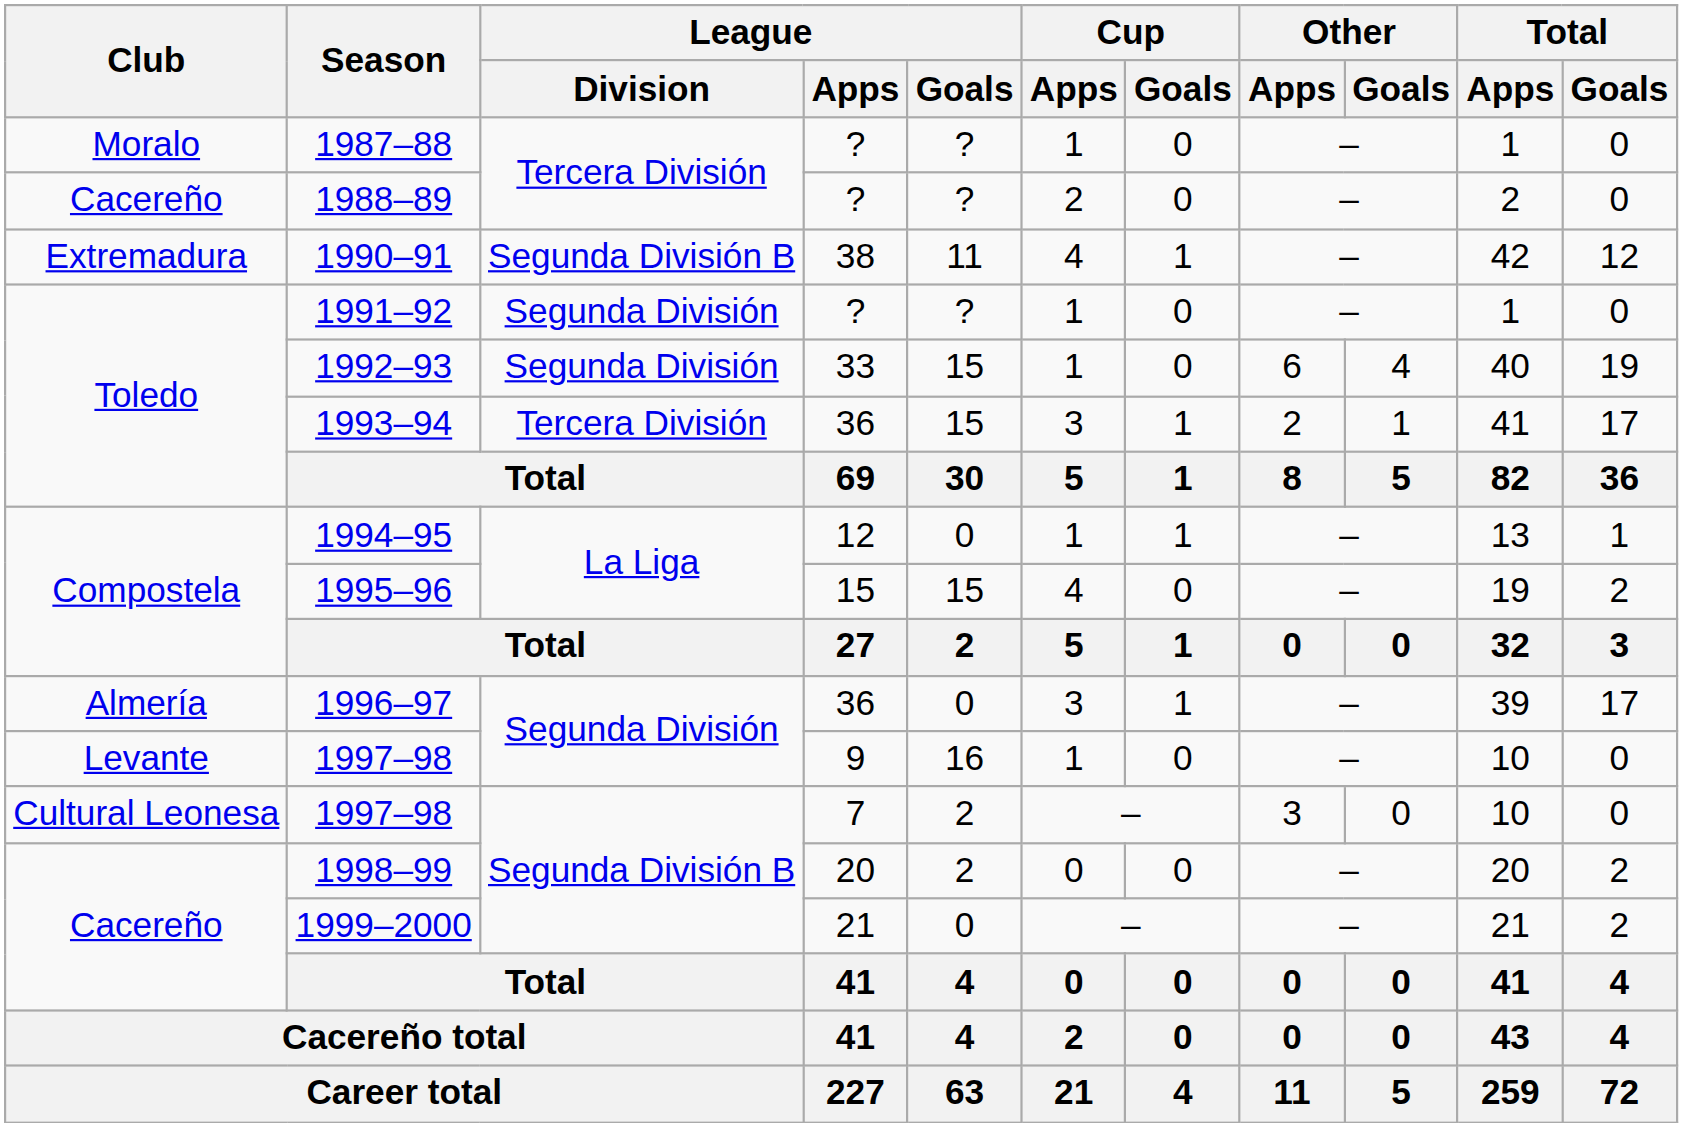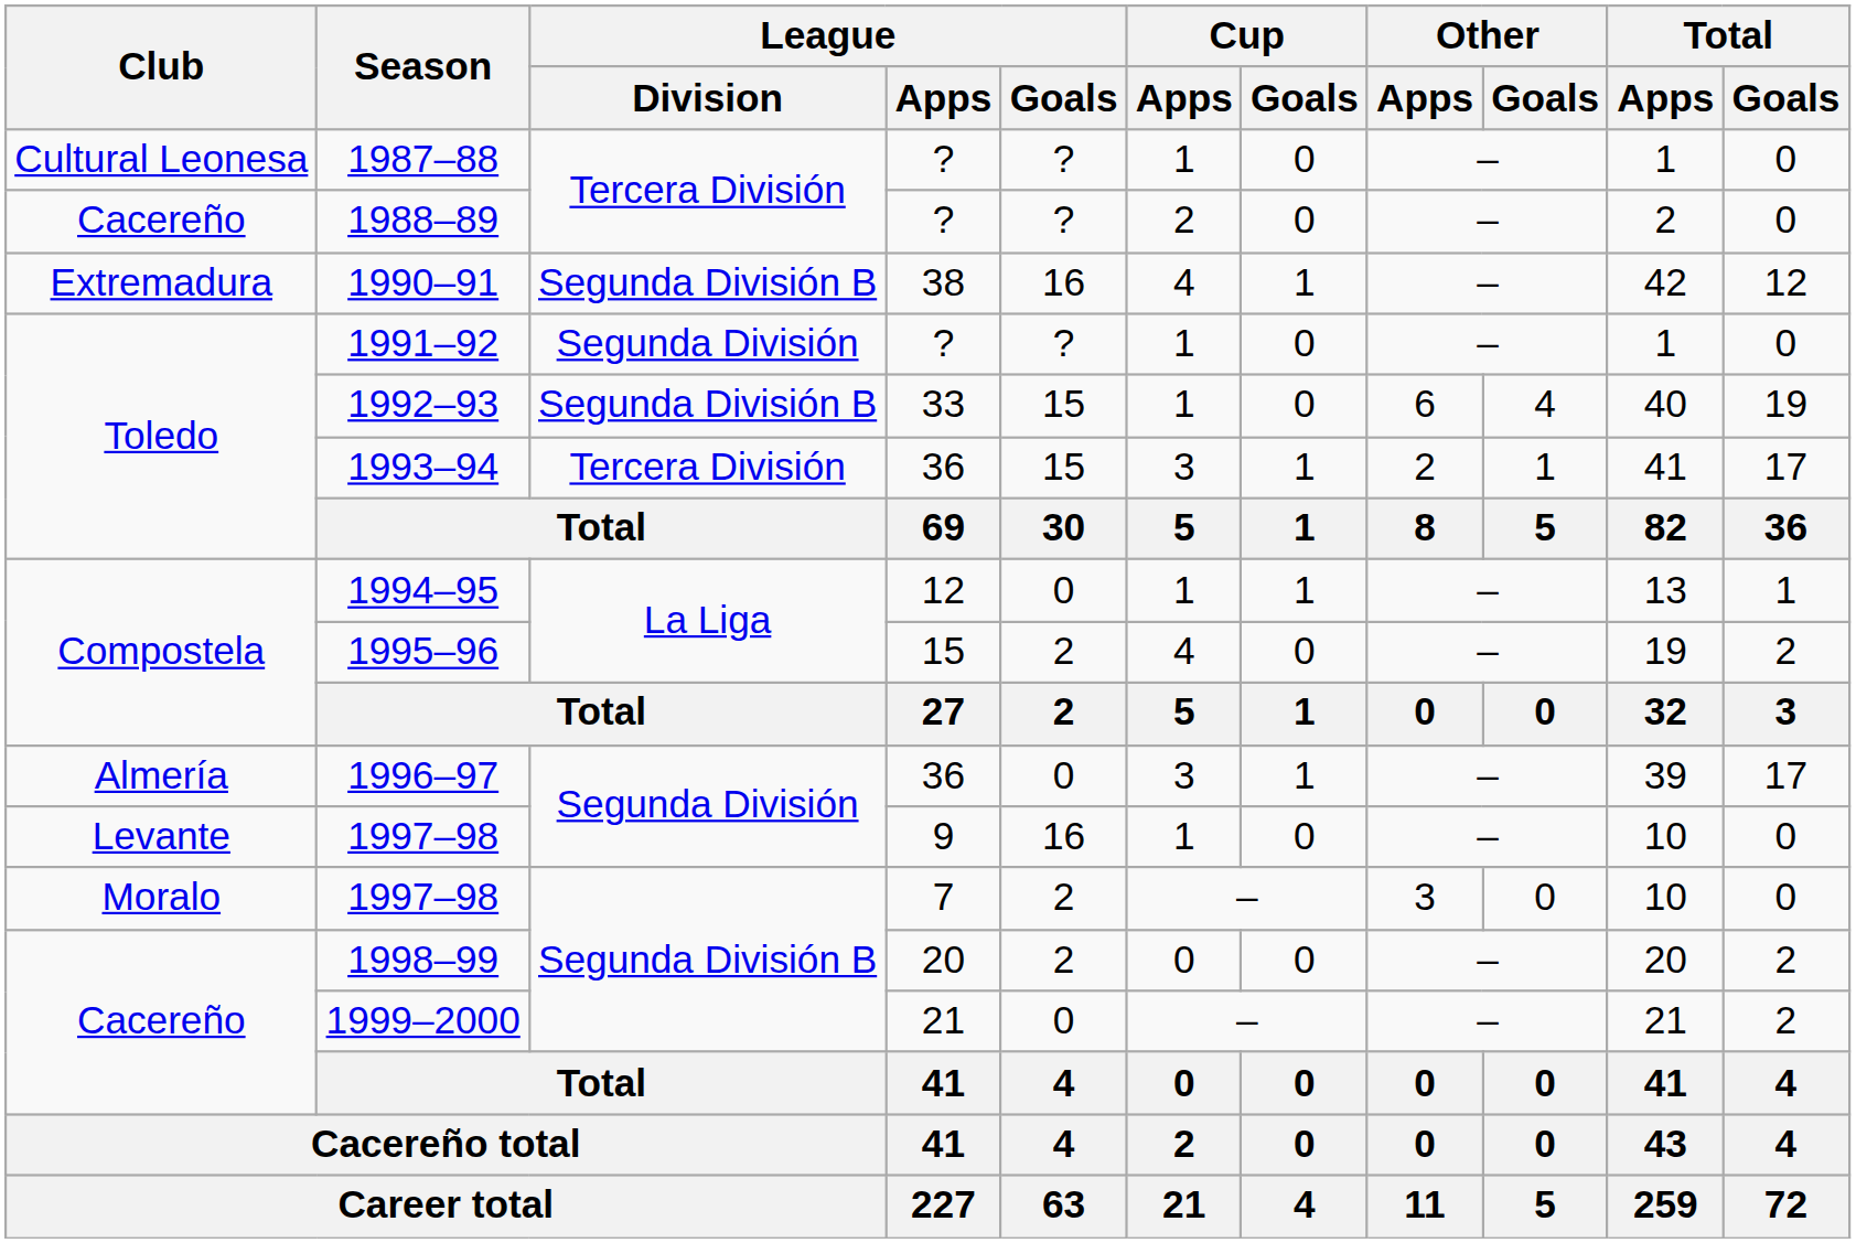 <table class="wikitable" style="text-align: center;">
 <tr>
 <th rowspan="2">Club</th>
 <th rowspan="2">Season</th>
 <th colspan="3">League</th>
 <th colspan="2">Cup</th>
 <th colspan="2">Other</th>
 <th colspan="2">Total</th>
 </tr>
 <tr>
 <th>Division</th>
 <th>Apps</th>
 <th>Goals</th>
 <th>Apps</th>
 <th>Goals</th>
 <th>Apps</th>
 <th>Goals</th>
 <th>Apps</th>
 <th>Goals</th>
 </tr>
 <tr>
-<td valign="center"><a href='#'>Moralo</a></td>
+<td valign="center"><a href='#'>Cultural Leonesa</a></td>
 <td><a href='#'>1987–88</a></td>
 <td rowspan="2"><a href='#'>Tercera División</a></td>
 <td>?</td>
 <td>?</td>
 <td>1</td>
 <td>0</td>
 <td colspan="2">–</td>
 <td>1</td>
 <td>0</td>
 </tr>
 <tr>
 <td valign="center"><a href='#'>Cacereño</a></td>
 <td><a href='#'>1988–89</a></td>
 <td>?</td>
 <td>?</td>
 <td>2</td>
 <td>0</td>
 <td colspan="2">–</td>
 <td>2</td>
 <td>0</td>
 </tr>
 <tr>
 <td valign="center"><a href='#'>Extremadura</a></td>
 <td><a href='#'>1990–91</a></td>
 <td><a href='#'>Segunda División B</a></td>
 <td>38</td>
-<td>11</td>
+<td>16</td>
 <td>4</td>
 <td>1</td>
 <td colspan="2">–</td>
 <td>42</td>
 <td>12</td>
 </tr>
 <tr>
 <td rowspan="4" valign="center"><a href='#'>Toledo</a></td>
 <td><a href='#'>1991–92</a></td>
 <td><a href='#'>Segunda División</a></td>
 <td>?</td>
 <td>?</td>
 <td>1</td>
 <td>0</td>
 <td colspan="2">–</td>
 <td>1</td>
 <td>0</td>
 </tr>
 <tr>
 <td><a href='#'>1992–93</a></td>
-<td><a href='#'>Segunda División</a></td>
+<td><a href='#'>Segunda División B</a></td>
 <td>33</td>
 <td>15</td>
 <td>1</td>
 <td>0</td>
 <td>6</td>
 <td>4</td>
 <td>40</td>
 <td>19</td>
 </tr>
 <tr>
 <td><a href='#'>1993–94</a></td>
 <td><a href='#'>Tercera División</a></td>
 <td>36</td>
 <td>15</td>
 <td>3</td>
 <td>1</td>
 <td>2</td>
 <td>1</td>
 <td>41</td>
 <td>17</td>
 </tr>
 <tr>
 <th colspan="2">Total</th>
 <th>69</th>
 <th>30</th>
 <th>5</th>
 <th>1</th>
 <th>8</th>
 <th>5</th>
 <th>82</th>
 <th>36</th>
 </tr>
 <tr>
 <td rowspan="3" valign="center"><a href='#'>Compostela</a></td>
 <td><a href='#'>1994–95</a></td>
 <td rowspan="2"><a href='#'>La Liga</a></td>
 <td>12</td>
 <td>0</td>
 <td>1</td>
 <td>1</td>
 <td colspan="2">–</td>
 <td>13</td>
 <td>1</td>
 </tr>
 <tr>
 <td><a href='#'>1995–96</a></td>
 <td>15</td>
-<td>15</td>
+<td>2</td>
 <td>4</td>
 <td>0</td>
 <td colspan="2">–</td>
 <td>19</td>
 <td>2</td>
 </tr>
 <tr>
 <th colspan="2">Total</th>
 <th>27</th>
 <th>2</th>
 <th>5</th>
 <th>1</th>
 <th>0</th>
 <th>0</th>
 <th>32</th>
 <th>3</th>
 </tr>
 <tr>
 <td valign="center"><a href='#'>Almería</a></td>
 <td><a href='#'>1996–97</a></td>
 <td rowspan="2"><a href='#'>Segunda División</a></td>
 <td>36</td>
 <td>0</td>
 <td>3</td>
 <td>1</td>
 <td colspan="2">–</td>
 <td>39</td>
 <td>17</td>
 </tr>
 <tr>
 <td valign="center"><a href='#'>Levante</a></td>
 <td><a href='#'>1997–98</a></td>
 <td>9</td>
 <td>16</td>
 <td>1</td>
 <td>0</td>
 <td colspan="2">–</td>
 <td>10</td>
 <td>0</td>
 </tr>
 <tr>
-<td valign="center"><a href='#'>Cultural Leonesa</a></td>
+<td valign="center"><a href='#'>Moralo</a></td>
 <td><a href='#'>1997–98</a></td>
 <td rowspan="3"><a href='#'>Segunda División B</a></td>
 <td>7</td>
 <td>2</td>
 <td colspan="2">–</td>
 <td>3</td>
 <td>0</td>
 <td>10</td>
 <td>0</td>
 </tr>
 <tr>
 <td rowspan="3" valign="center"><a href='#'>Cacereño</a></td>
 <td><a href='#'>1998–99</a></td>
 <td>20</td>
 <td>2</td>
 <td>0</td>
 <td>0</td>
 <td colspan="2">–</td>
 <td>20</td>
 <td>2</td>
 </tr>
 <tr>
 <td><a href='#'>1999–2000</a></td>
 <td>21</td>
 <td>0</td>
 <td colspan="2">–</td>
 <td colspan="2">–</td>
 <td>21</td>
 <td>2</td>
 </tr>
 <tr>
 <th colspan="2">Total</th>
 <th>41</th>
 <th>4</th>
 <th>0</th>
 <th>0</th>
 <th>0</th>
 <th>0</th>
 <th>41</th>
 <th>4</th>
 </tr>
 <tr>
 <th colspan="3">Cacereño total</th>
 <th>41</th>
 <th>4</th>
 <th>2</th>
 <th>0</th>
 <th>0</th>
 <th>0</th>
 <th>43</th>
 <th>4</th>
 </tr>
 <tr>
 <th colspan="3">Career total</th>
 <th>227</th>
 <th>63</th>
 <th>21</th>
 <th>4</th>
 <th>11</th>
 <th>5</th>
 <th>259</th>
 <th>72</th>
 </tr>
 </table>
